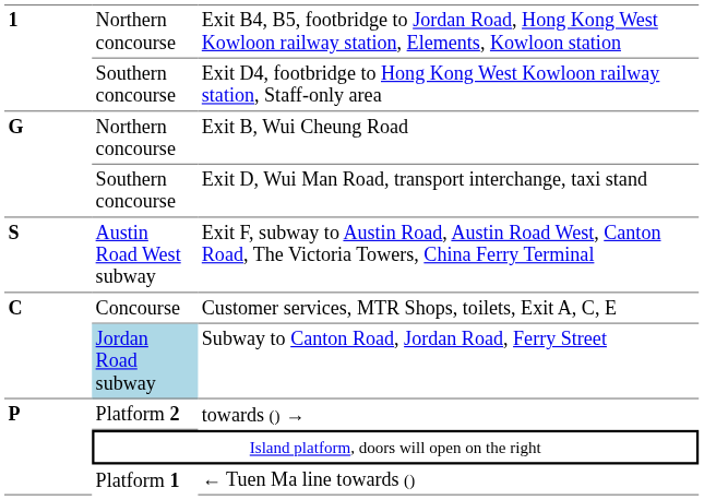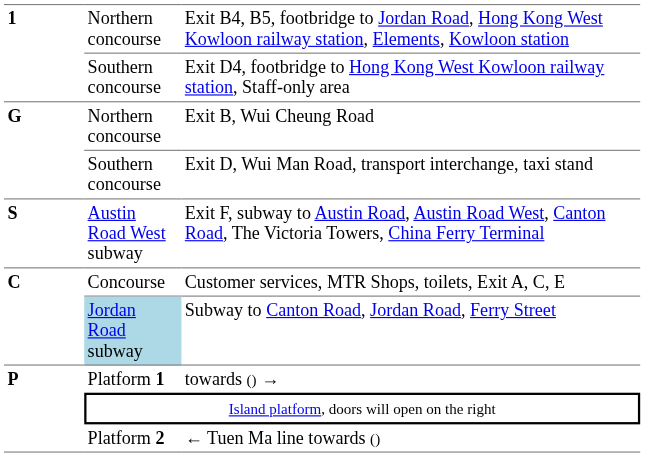 <table border=0 cellspacing=0 cellpadding=3>
 <tr>
 <td style="border-top:solid 1px gray;border-bottom:solid 1px gray;width:65px;vertical-align:top;" rowspan=2><strong>1</strong></td>
 <td style="border-top:solid 1px gray;border-bottom:solid 1px gray;width:80px;vertical-align:top;" rowspan=1>Northern concourse</td>
 <td style="border-top:solid 1px gray;border-bottom:solid 1px gray;width:400px;vertical-align:top;" rowspan=1>Exit B4, B5, footbridge to <a href='#'>Jordan Road</a>, <a href='#'>Hong Kong West Kowloon railway station</a>, <a href='#'>Elements</a>, <a href='#'>Kowloon station</a></td>
 </tr>
 <tr>
 <td style="border-bottom:solid 1px gray;vertical-align:top;">Southern concourse</td>
 <td style="border-bottom:solid 1px gray;vertical-align:top;">Exit D4, footbridge to <a href='#'>Hong Kong West Kowloon railway station</a>, Staff-only area</td>
 </tr>
 <tr>
 <td style="border-bottom:solid 1px gray;vertical-align:top;" rowspan=2><strong>G</strong></td>
 <td style="border-bottom:solid 1px gray;vertical-align:top;" rowspan=1>Northern concourse</td>
 <td style="border-bottom:solid 1px gray;vertical-align:top;" rowspan=1>Exit B, Wui Cheung Road</td>
 </tr>
 <tr>
 <td style="border-bottom:solid 1px gray;vertical-align:top;" rowspan=1>Southern concourse</td>
 <td style="border-bottom:solid 1px gray;vertical-align:top;" rowspan=1>Exit D, Wui Man Road, transport interchange, taxi stand</td>
 </tr>
 <tr>
 <td style="border-bottom:solid 1px gray;vertical-align:top;"><strong>S</strong></td>
 <td style="border-bottom:solid 1px gray;vertical-align:top;"><a href='#'>Austin Road West</a> subway</td>
 <td style="border-bottom:solid 1px gray;vertical-align:top;">Exit F, subway to <a href='#'>Austin Road</a>, <a href='#'>Austin Road West</a>, <a href='#'>Canton Road</a>, The Victoria Towers, <a href='#'>China Ferry Terminal</a></td>
 </tr>
 <tr>
 <td style="border-bottom:solid 1px gray;vertical-align:top;" rowspan=2><strong>C</strong></td>
 <td style="border-bottom:solid 1px gray;vertical-align:top;" rowspan=1>Concourse</td>
 <td style="border-bottom:solid 1px gray;vertical-align:top;" rowspan=1>Customer services, MTR Shops, toilets, Exit A, C, E</td>
 </tr>
 <tr>
 <td style="background: lightblue; border-bottom:solid 1px gray;vertical-align:top;"><a href='#'>Jordan Road</a> subway</td>
 <td style="border-bottom:solid 1px gray;vertical-align:top;">Subway to <a href='#'>Canton Road</a>, <a href='#'>Jordan Road</a>, <a href='#'>Ferry Street</a></td>
 </tr>
 <tr>
 <td style="border-bottom:solid 1px gray;vertical-align:top;" rowspan=3><strong>P</strong></td>
-<td style="border-bottom:solid 1px gray;">Platform <span><strong>2</strong></span></td>
+<td>Platform <span><strong>1</strong></span></td>
 <td>  towards  <small>()</small> →</td>
 </tr>
 <tr>
 <td style="border-top:solid 2px black;border-right:solid 2px black;border-left:solid 2px black;border-bottom:solid 2px black;text-align:center;" colspan=2><small><a href='#'>Island platform</a>, doors will open on the right</small></td>
 </tr>
 <tr>
-<td>Platform <span><strong>1</strong></span></td>
+<td style="border-bottom:solid 1px gray;">Platform <span><strong>2</strong></span></td>
 <td style="border-bottom:solid 1px gray;">←  Tuen Ma line towards  <small>()</small></td>
 </tr>
 </table>
